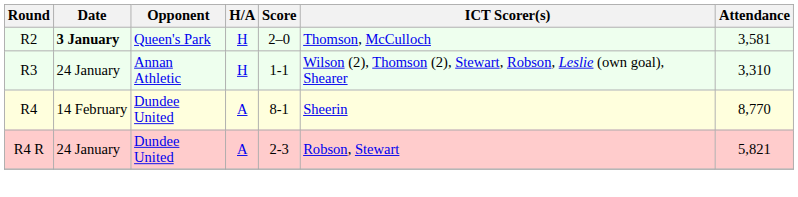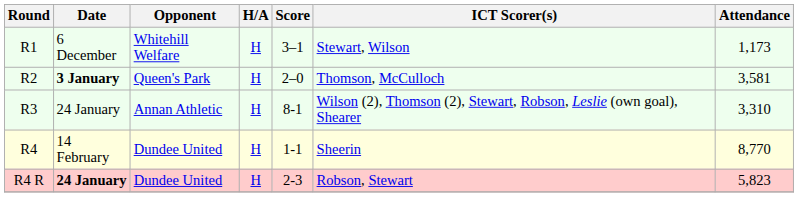 <table class="wikitable" style="text-align:center">
 <tr>
 <th>Round</th>
 <th>Date</th>
 <th>Opponent</th>
 <th>H/A</th>
 <th>Score</th>
 <th>ICT Scorer(s)</th>
 <th>Attendance</th>
+</tr>
+<tr bgcolor=#EEFFEE>
+<td>R1</td>
+<td align=left>6 December</td>
+<td align=left><a href='#'>Whitehill Welfare</a></td>
+<td><a href='#'>H</a></td>
+<td>3–1</td>
+<td align=left><a href='#'>Stewart</a>, <a href='#'>Wilson</a></td>
+<td>1,173</td>
 </tr>
 <tr bgcolor=#EEFFEE>
 <td>R2</td>
 <td align=left><strong>3 January</strong></td>
 <td align=left><a href='#'>Queen's Park</a></td>
 <td><a href='#'>H</a></td>
 <td>2–0</td>
 <td align=left><a href='#'>Thomson</a>, <a href='#'>McCulloch</a></td>
 <td>3,581</td>
 </tr>
 <tr bgcolor=#EEFFEE>
 <td>R3</td>
 <td align=left>24 January</td>
 <td align=left><a href='#'>Annan Athletic</a></td>
 <td><a href='#'>H</a></td>
-<td>1-1</td>
+<td>8-1</td>
 <td align=left><a href='#'>Wilson</a> (2), <a href='#'>Thomson</a> (2), <a href='#'>Stewart</a>, <a href='#'>Robson</a>, <em><a href='#'>Leslie</a></em> (own goal), <a href='#'>Shearer</a></td>
 <td>3,310</td>
 </tr>
 <tr bgcolor=#FFFFDD>
 <td>R4</td>
 <td align=left>14 February</td>
 <td align=left><a href='#'>Dundee United</a></td>
-<td><a href='#'>A</a></td>
-<td>8-1</td>
+<td><a href='#'>H</a></td>
+<td>1-1</td>
 <td align=left><a href='#'>Sheerin</a></td>
 <td>8,770</td>
 </tr>
 <tr bgcolor=#FFCCCC>
 <td>R4 R</td>
-<td align=left>24 January</td>
+<td align=left><strong>24 January</strong></td>
 <td align=left><a href='#'>Dundee United</a></td>
-<td><a href='#'>A</a></td>
+<td><a href='#'>H</a></td>
 <td>2-3</td>
 <td align=left><a href='#'>Robson</a>, <a href='#'>Stewart</a></td>
-<td>5,821</td>
+<td>5,823</td>
 </tr>
 <tr>
 </tr>
 </table>
